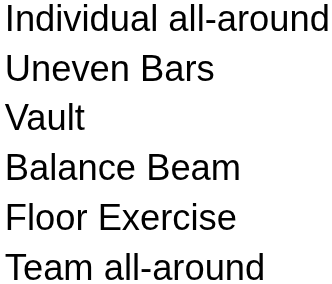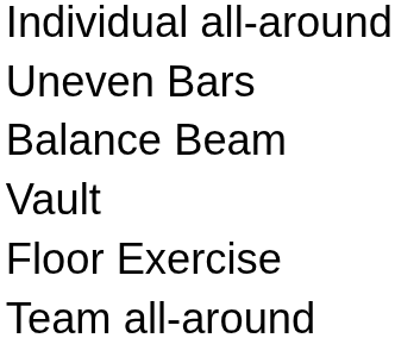 <table>
 <tr>
 <td>Individual all-around</td>
 <td></td>
 <td></td>
 <td></td>
 </tr>
 <tr>
 <td>Uneven Bars</td>
 <td> <br></td>
 <td></td>
 <td></td>
 </tr>
 <tr>
-<td>Vault</td>
-<td> <br></td>
+<td>Balance Beam</td>
+<td></td>
 <td></td>
 <td></td>
 </tr>
 <tr>
-<td>Balance Beam</td>
-<td></td>
+<td>Vault</td>
+<td> <br></td>
 <td></td>
 <td></td>
 </tr>
 <tr>
 <td>Floor Exercise</td>
 <td></td>
 <td></td>
 <td></td>
 </tr>
 <tr>
 <td>Team all-around</td>
 <td></td>
 <td></td>
 <td></td>
 </tr>
 </table>
